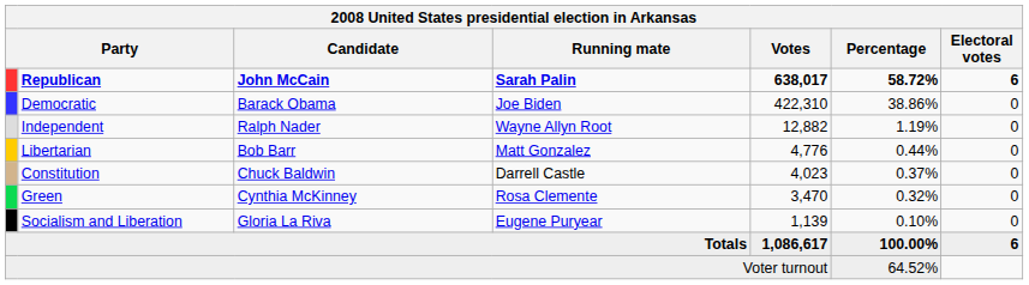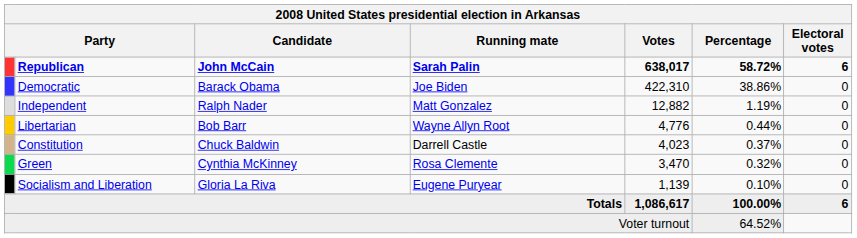 <table class="wikitable" style="font-size: 95%;">
 <tr>
 <th colspan="7">2008 United States presidential election in Arkansas</th>
 </tr>
 <tr>
 <th colspan="2" style="width: 15em">Party</th>
 <th style="width: 17em">Candidate</th>
 <th style="width: 17em">Running mate</th>
 <th style="width: 5em">Votes</th>
 <th style="width: 7em">Percentage</th>
 <th style="width: 5em">Electoral votes</th>
 </tr>
 <tr>
 <th style="background:#f33; width:3px;"></th>
 <td style="width: 130px"><strong><a href='#'>Republican</a></strong></td>
 <td><strong><a href='#'>John McCain</a></strong></td>
 <td><strong><a href='#'>Sarah Palin</a></strong></td>
 <td style="text-align:right;"><strong>638,017</strong></td>
 <td style="text-align:right;"><strong>58.72%</strong></td>
 <td style="text-align:right;"><strong>6</strong></td>
 </tr>
 <tr>
 <th style="background:#33f; width:3px;"></th>
 <td style="width: 130px"><a href='#'>Democratic</a></td>
 <td><a href='#'>Barack Obama</a></td>
 <td><a href='#'>Joe Biden</a></td>
 <td style="text-align:right;">422,310</td>
 <td style="text-align:right;">38.86%</td>
 <td style="text-align:right;">0</td>
 </tr>
 <tr>
 <th style="background:#ddd; width:3px;"></th>
 <td style="width: 130px"><a href='#'>Independent</a></td>
 <td><a href='#'>Ralph Nader</a></td>
-<td><a href='#'>Wayne Allyn Root</a></td>
+<td><a href='#'>Matt Gonzalez</a></td>
 <td style="text-align:right;">12,882</td>
 <td style="text-align:right;">1.19%</td>
 <td style="text-align:right;">0</td>
 </tr>
 <tr>
 <th style="background:#fc0; width:3px;"></th>
 <td style="width: 130px"><a href='#'>Libertarian</a></td>
 <td><a href='#'>Bob Barr</a></td>
-<td><a href='#'>Matt Gonzalez</a></td>
+<td><a href='#'>Wayne Allyn Root</a></td>
 <td style="text-align:right;">4,776</td>
 <td style="text-align:right;">0.44%</td>
 <td style="text-align:right;">0</td>
 </tr>
 <tr>
 <th style="background:tan; width:3px;"></th>
 <td style="width: 130px"><a href='#'>Constitution</a></td>
 <td><a href='#'>Chuck Baldwin</a></td>
 <td>Darrell Castle</td>
 <td style="text-align:right;">4,023</td>
 <td style="text-align:right;">0.37%</td>
 <td style="text-align:right;">0</td>
 </tr>
 <tr>
 <th style="background:#0bda51; width:3px;"></th>
 <td style="width: 130px"><a href='#'>Green</a></td>
 <td><a href='#'>Cynthia McKinney</a></td>
 <td><a href='#'>Rosa Clemente</a></td>
 <td style="text-align:right;">3,470</td>
 <td style="text-align:right;">0.32%</td>
 <td style="text-align:right;">0</td>
 </tr>
 <tr>
 <th style="background:#000; width:3px;"></th>
 <td style="width: 130px"><a href='#'>Socialism and Liberation</a></td>
 <td><a href='#'>Gloria La Riva</a></td>
 <td><a href='#'>Eugene Puryear</a></td>
 <td style="text-align:right;">1,139</td>
 <td style="text-align:right;">0.10%</td>
 <td style="text-align:right;">0</td>
 </tr>
 <tr style="background:#eee; text-align:right;">
 <td colspan="4"><strong>Totals</strong></td>
 <td><strong>1,086,617</strong></td>
 <td><strong>100.00%</strong></td>
 <td><strong>6</strong></td>
 </tr>
 <tr style="background:#eee; text-align:right;">
 <td colspan="5">Voter turnout</td>
 <td>64.52%</td>
 </tr>
 </table>
